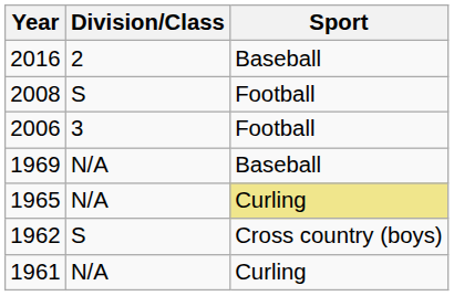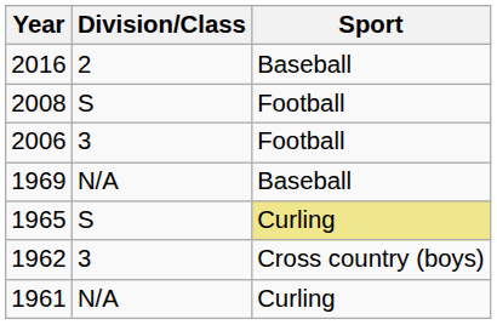 <table class="wikitable">
 <tr>
 <th>Year</th>
 <th>Division/Class</th>
 <th>Sport</th>
 </tr>
 <tr>
 <td>2016</td>
 <td>2</td>
 <td>Baseball</td>
 </tr>
 <tr>
 <td>2008</td>
 <td>S</td>
 <td>Football</td>
 </tr>
 <tr>
 <td>2006</td>
 <td>3</td>
 <td>Football</td>
 </tr>
 <tr>
 <td>1969</td>
 <td>N/A</td>
 <td>Baseball</td>
 </tr>
 <tr>
 <td>1965</td>
-<td>N/A</td>
+<td>S</td>
 <td style="background: khaki;">Curling</td>
 </tr>
 <tr>
 <td>1962</td>
-<td>S</td>
+<td>3</td>
 <td>Cross country (boys)</td>
 </tr>
 <tr>
 <td>1961</td>
 <td>N/A</td>
 <td>Curling</td>
 </tr>
 </table>
